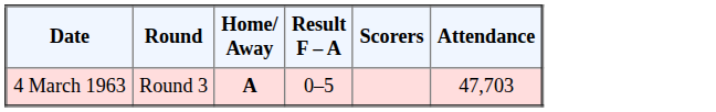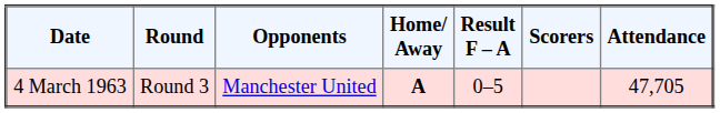 <table border="2" cellpadding="4" style="border-collapse:collapse; text-align:center; font-size:smaller;">
 <tr style="background:#f0f6ff;">
 <th><strong>Date</strong></th>
 <th><strong>Round</strong></th>
+<th><strong>Opponents</strong></th>
 <th><strong>Home/<br>Away</strong></th>
 <th><strong>Result<br>F – A</strong></th>
 <th><strong>Scorers</strong></th>
 <th><strong>Attendance</strong></th>
 </tr>
 <tr style="background:#fdd;">
 <td>4 March 1963</td>
 <td>Round 3</td>
+<td><a href='#'>Manchester United</a></td>
 <td><strong>A</strong></td>
 <td>0–5</td>
 <td></td>
-<td>47,703</td>
+<td>47,705</td>
 </tr>
 </table>
